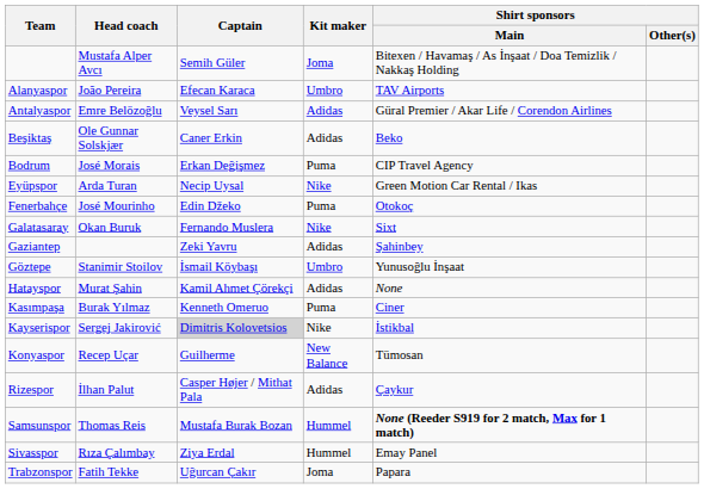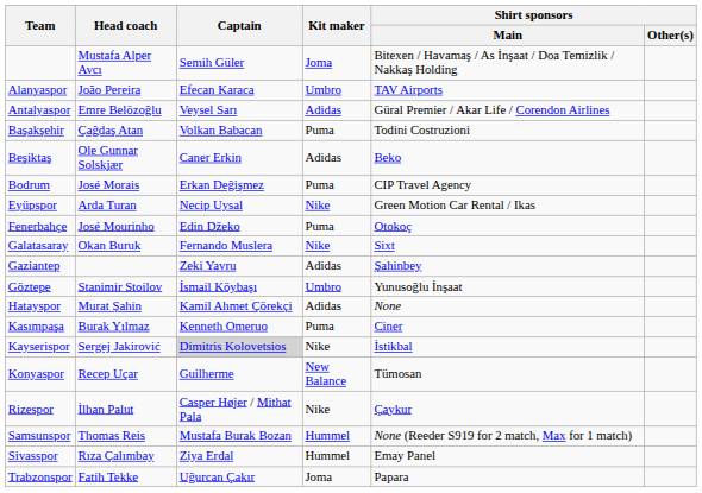 <table class="wikitable sortable" style="text-align: left;">
 <tr>
 <th rowspan="2">Team</th>
 <th rowspan="2">Head coach</th>
 <th rowspan="2">Captain</th>
 <th rowspan="2">Kit maker</th>
 <th colspan="2">Shirt sponsors</th>
 </tr>
 <tr>
 <th>Main</th>
 <th>Other(s)</th>
 </tr>
 <tr>
 <td><a href='#'></a></td>
 <td> <a href='#'>Mustafa Alper Avcı</a></td>
 <td> <a href='#'>Semih Güler</a></td>
 <td><a href='#'>Joma</a></td>
 <td>Bitexen / Havamaş / As İnşaat / Doa Temizlik / Nakkaş Holding</td>
 <td></td>
 </tr>
 <tr>
 <td><a href='#'>Alanyaspor</a></td>
 <td> <a href='#'>João Pereira</a></td>
 <td> <a href='#'>Efecan Karaca</a></td>
 <td><a href='#'>Umbro</a></td>
 <td><a href='#'>TAV Airports</a></td>
 <td></td>
 </tr>
 <tr>
 <td><a href='#'>Antalyaspor</a></td>
 <td> <a href='#'>Emre Belözoğlu</a></td>
 <td> <a href='#'>Veysel Sarı</a></td>
 <td><a href='#'>Adidas</a></td>
 <td>Güral Premier / Akar Life / <a href='#'>Corendon Airlines</a></td>
+<td></td>
+</tr>
+<tr>
+<td><a href='#'>Başakşehir</a></td>
+<td> <a href='#'>Çağdaş Atan</a></td>
+<td> <a href='#'>Volkan Babacan</a></td>
+<td>Puma</td>
+<td>Todini Costruzioni</td>
 <td></td>
 </tr>
 <tr>
 <td><a href='#'>Beşiktaş</a></td>
 <td> <a href='#'>Ole Gunnar Solskjær</a></td>
 <td> <a href='#'>Caner Erkin</a></td>
 <td>Adidas</td>
 <td><a href='#'>Beko</a></td>
 <td></td>
 </tr>
 <tr>
 <td><a href='#'>Bodrum</a></td>
 <td> <a href='#'>José Morais</a></td>
 <td> <a href='#'>Erkan Değişmez</a></td>
 <td>Puma</td>
 <td>CIP Travel Agency</td>
 <td></td>
 </tr>
 <tr>
 <td><a href='#'>Eyüpspor</a></td>
 <td> <a href='#'>Arda Turan</a></td>
 <td> <a href='#'>Necip Uysal</a></td>
 <td><a href='#'>Nike</a></td>
 <td>Green Motion Car Rental /  Ikas</td>
 <td></td>
 </tr>
 <tr>
 <td><a href='#'>Fenerbahçe</a></td>
 <td> <a href='#'>José Mourinho</a></td>
 <td> <a href='#'>Edin Džeko</a></td>
 <td>Puma</td>
 <td><a href='#'>Otokoç</a></td>
 <td></td>
 </tr>
 <tr>
 <td><a href='#'>Galatasaray</a></td>
 <td> <a href='#'>Okan Buruk</a></td>
 <td> <a href='#'>Fernando Muslera</a></td>
 <td><a href='#'>Nike</a></td>
 <td><a href='#'>Sixt</a></td>
 <td></td>
 </tr>
 <tr>
 <td><a href='#'>Gaziantep</a></td>
 <td></td>
 <td> <a href='#'>Zeki Yavru</a></td>
 <td>Adidas</td>
 <td><a href='#'>Şahinbey</a></td>
 <td></td>
 </tr>
 <tr>
 <td><a href='#'>Göztepe</a></td>
 <td> <a href='#'>Stanimir Stoilov</a></td>
 <td> <a href='#'>İsmail Köybaşı</a></td>
 <td><a href='#'>Umbro</a></td>
 <td>Yunusoğlu İnşaat</td>
 <td></td>
 </tr>
 <tr>
 <td><a href='#'>Hatayspor</a></td>
 <td> <a href='#'>Murat Şahin</a></td>
 <td> <a href='#'>Kamil Ahmet Çörekçi</a></td>
 <td>Adidas</td>
 <td><em>None</em></td>
 <td></td>
 </tr>
 <tr>
 <td><a href='#'>Kasımpaşa</a></td>
 <td> <a href='#'>Burak Yılmaz</a></td>
 <td> <a href='#'>Kenneth Omeruo</a></td>
 <td>Puma</td>
 <td><a href='#'>Ciner</a></td>
 <td></td>
 </tr>
 <tr>
 <td><a href='#'>Kayserispor</a></td>
 <td> <a href='#'>Sergej Jakirović</a></td>
 <td style="background: lightgrey;"> <a href='#'>Dimitris Kolovetsios</a></td>
 <td>Nike</td>
 <td><a href='#'>İstikbal</a></td>
 <td></td>
 </tr>
 <tr>
 <td><a href='#'>Konyaspor</a></td>
 <td> <a href='#'>Recep Uçar</a></td>
 <td> <a href='#'>Guilherme</a></td>
 <td><a href='#'>New Balance</a></td>
 <td>Tümosan</td>
 <td></td>
 </tr>
 <tr>
 <td><a href='#'>Rizespor</a></td>
 <td> <a href='#'>İlhan Palut</a></td>
 <td> <a href='#'>Casper Højer</a> /  <a href='#'>Mithat Pala</a></td>
-<td>Adidas</td>
+<td>Nike</td>
 <td><a href='#'>Çaykur</a></td>
 <td></td>
 </tr>
 <tr>
 <td><a href='#'>Samsunspor</a></td>
 <td> <a href='#'>Thomas Reis</a></td>
 <td> <a href='#'>Mustafa Burak Bozan</a></td>
 <td><a href='#'>Hummel</a></td>
-<td><strong><em>None</em> (Reeder S919 for 2 match, <a href='#'>Max</a> for 1 match)</strong></td>
+<td><em>None</em> (Reeder S919 for 2 match, <a href='#'>Max</a> for 1 match)</td>
 <td></td>
 </tr>
 <tr>
 <td><a href='#'>Sivasspor</a></td>
 <td> <a href='#'>Rıza Çalımbay</a></td>
 <td> <a href='#'>Ziya Erdal</a></td>
 <td>Hummel</td>
 <td>Emay Panel</td>
 <td></td>
 </tr>
 <tr>
 <td><a href='#'>Trabzonspor</a></td>
 <td> <a href='#'>Fatih Tekke</a></td>
 <td> <a href='#'>Uğurcan Çakır</a></td>
 <td>Joma</td>
 <td>Papara</td>
 <td></td>
 </tr>
 </table>
